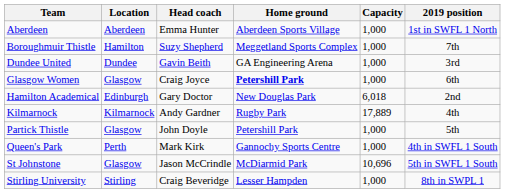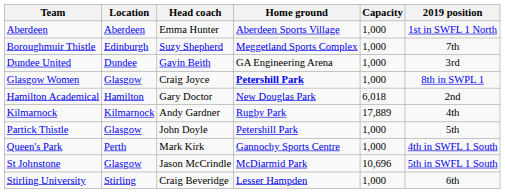 <table class="wikitable sortable">
 <tr>
 <th>Team</th>
 <th>Location</th>
 <th>Head coach</th>
 <th>Home ground</th>
 <th>Capacity</th>
 <th data-sort-type="number">2019 position</th>
 </tr>
 <tr>
 <td><a href='#'>Aberdeen</a></td>
 <td><a href='#'>Aberdeen</a></td>
 <td> Emma Hunter</td>
 <td><a href='#'>Aberdeen Sports Village</a></td>
 <td>1,000</td>
 <td align=center><a href='#'>1st in SWFL 1 North</a></td>
 </tr>
 <tr>
 <td><a href='#'>Boroughmuir Thistle</a></td>
-<td><a href='#'>Hamilton</a></td>
+<td><a href='#'>Edinburgh</a></td>
 <td> <a href='#'>Suzy Shepherd</a></td>
 <td><a href='#'>Meggetland Sports Complex</a></td>
 <td>1,000</td>
 <td align=center>7th</td>
 </tr>
 <tr>
 <td><a href='#'>Dundee United</a></td>
 <td><a href='#'>Dundee</a></td>
 <td> <a href='#'>Gavin Beith</a></td>
 <td>GA Engineering Arena</td>
 <td>1,000</td>
 <td align=center>3rd</td>
 </tr>
 <tr>
 <td><a href='#'>Glasgow Women</a></td>
 <td><a href='#'>Glasgow</a></td>
 <td> Craig Joyce</td>
 <td><strong><a href='#'>Petershill Park</a></strong></td>
 <td>1,000</td>
-<td align=center>6th</td>
+<td align=center><a href='#'>8th in SWPL 1</a></td>
 </tr>
 <tr>
 <td><a href='#'>Hamilton Academical</a></td>
-<td><a href='#'>Edinburgh</a></td>
+<td><a href='#'>Hamilton</a></td>
 <td> Gary Doctor</td>
 <td><a href='#'>New Douglas Park</a></td>
 <td>6,018</td>
 <td align=center>2nd</td>
 </tr>
 <tr>
 <td><a href='#'>Kilmarnock</a></td>
 <td><a href='#'>Kilmarnock</a></td>
 <td> Andy Gardner</td>
 <td><a href='#'>Rugby Park</a></td>
 <td>17,889</td>
 <td align=center>4th</td>
 </tr>
 <tr>
 <td><a href='#'>Partick Thistle</a></td>
 <td><a href='#'>Glasgow</a></td>
 <td> John Doyle</td>
 <td><a href='#'>Petershill Park</a></td>
 <td>1,000</td>
 <td align=center>5th</td>
 </tr>
 <tr>
 <td><a href='#'>Queen's Park</a></td>
 <td><a href='#'>Perth</a></td>
 <td> Mark Kirk</td>
 <td><a href='#'>Gannochy Sports Centre</a></td>
 <td>1,000</td>
 <td align=center><a href='#'>4th in SWFL 1 South</a></td>
 </tr>
 <tr>
 <td><a href='#'>St Johnstone</a></td>
 <td><a href='#'>Glasgow</a></td>
 <td> Jason McCrindle</td>
 <td><a href='#'>McDiarmid Park</a></td>
 <td>10,696</td>
 <td align=center><a href='#'>5th in SWFL 1 South</a></td>
 </tr>
 <tr>
 <td><a href='#'>Stirling University</a></td>
 <td><a href='#'>Stirling</a></td>
 <td> Craig Beveridge</td>
 <td><a href='#'>Lesser Hampden</a></td>
 <td>1,000</td>
-<td align=center><a href='#'>8th in SWPL 1</a></td>
+<td align=center>6th</td>
 </tr>
 </table>
